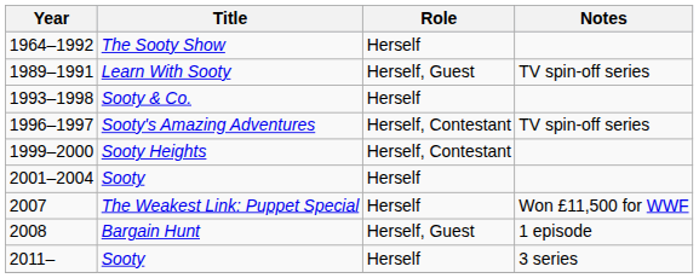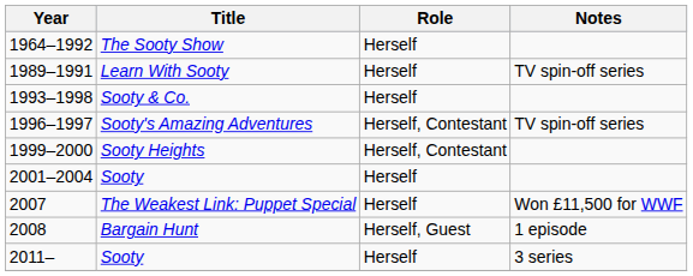 <table class="wikitable">
 <tr style="background:#b0c4de; text-align:center;">
 <th>Year</th>
 <th>Title</th>
 <th>Role</th>
 <th>Notes</th>
 </tr>
 <tr>
 <td>1964–1992</td>
 <td><em><a href='#'>The Sooty Show</a></em></td>
 <td>Herself</td>
 <td></td>
 </tr>
 <tr>
 <td>1989–1991</td>
 <td><em><a href='#'>Learn With Sooty</a></em></td>
-<td>Herself, Guest</td>
+<td>Herself</td>
 <td>TV spin-off series</td>
 </tr>
 <tr>
 <td>1993–1998</td>
 <td><em><a href='#'>Sooty & Co.</a></em></td>
 <td>Herself</td>
 <td></td>
 </tr>
 <tr>
 <td>1996–1997</td>
 <td><em><a href='#'>Sooty's Amazing Adventures</a></em></td>
 <td>Herself, Contestant</td>
 <td>TV spin-off series</td>
 </tr>
 <tr>
 <td>1999–2000</td>
 <td><em><a href='#'>Sooty Heights</a></em></td>
 <td>Herself, Contestant</td>
 <td></td>
 </tr>
 <tr>
 <td>2001–2004</td>
 <td><em><a href='#'>Sooty</a></em></td>
 <td>Herself</td>
 <td></td>
 </tr>
 <tr>
 <td>2007</td>
 <td><em><a href='#'>The Weakest Link: Puppet Special</a></em></td>
 <td>Herself</td>
 <td>Won £11,500 for <a href='#'>WWF</a></td>
 </tr>
 <tr>
 <td>2008</td>
 <td><em><a href='#'>Bargain Hunt</a></em></td>
 <td>Herself, Guest</td>
 <td>1 episode</td>
 </tr>
 <tr>
 <td>2011–</td>
 <td><em><a href='#'>Sooty</a></em></td>
 <td>Herself</td>
 <td>3 series</td>
 </tr>
 <tr>
 </tr>
 </table>
